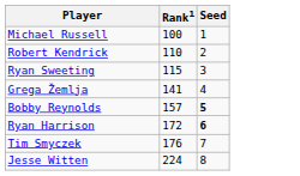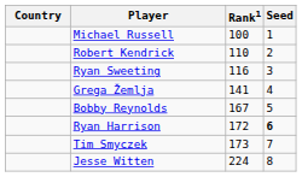 <table class="sortable wikitable">
 <tr>
+<th width="70">Country</th>
 <th width="175">Player</th>
 <th>Rank<sup>1</sup></th>
 <th>Seed</th>
 </tr>
 <tr>
+<td></td>
 <td><a href='#'>Michael Russell</a></td>
 <td>100</td>
 <td>1</td>
 </tr>
 <tr>
+<td></td>
 <td><a href='#'>Robert Kendrick</a></td>
 <td>110</td>
 <td>2</td>
 </tr>
 <tr>
+<td></td>
 <td><a href='#'>Ryan Sweeting</a></td>
-<td>115</td>
+<td>116</td>
 <td>3</td>
 </tr>
 <tr>
+<td></td>
 <td><a href='#'>Grega Žemlja</a></td>
 <td>141</td>
 <td>4</td>
 </tr>
 <tr>
+<td></td>
 <td><a href='#'>Bobby Reynolds</a></td>
-<td>157</td>
-<td><strong>5</strong></td>
+<td>167</td>
+<td>5</td>
 </tr>
 <tr>
+<td></td>
 <td><a href='#'>Ryan Harrison</a></td>
 <td>172</td>
 <td><strong>6</strong></td>
 </tr>
 <tr>
+<td></td>
 <td><a href='#'>Tim Smyczek</a></td>
-<td>176</td>
+<td>173</td>
 <td>7</td>
 </tr>
 <tr>
+<td></td>
 <td><a href='#'>Jesse Witten</a></td>
 <td>224</td>
 <td>8</td>
 </tr>
 </table>
